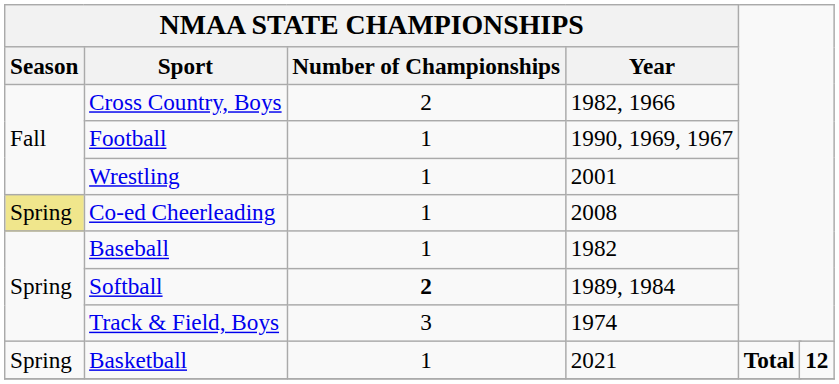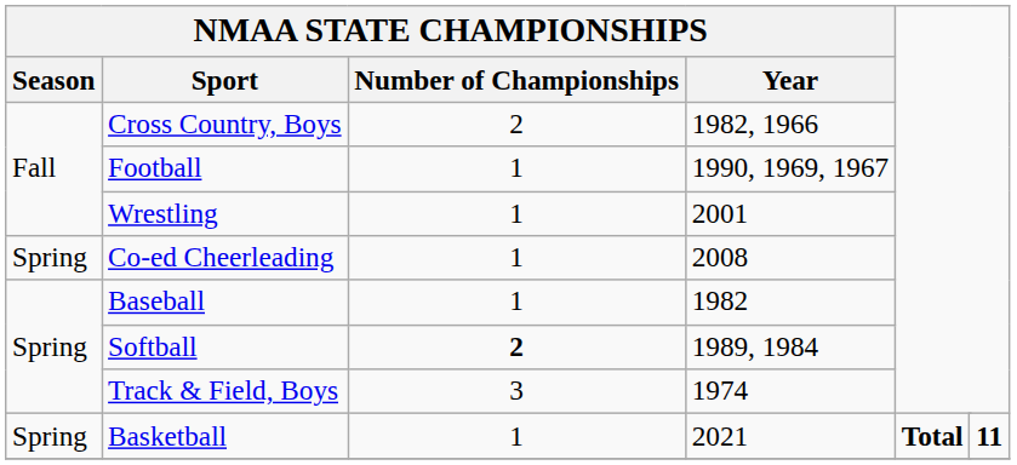 <table class="wikitable">
 <tr>
 <th colspan="4"><big> NMAA STATE CHAMPIONSHIPS</big></th>
 </tr>
 <tr>
 <th>Season</th>
 <th>Sport</th>
 <th>Number of Championships</th>
 <th>Year</th>
 </tr>
 <tr>
 <td rowspan="3">Fall</td>
 <td><a href='#'>Cross Country, Boys</a></td>
 <td align="center">2</td>
 <td>1982, 1966</td>
 </tr>
 <tr>
 <td><a href='#'>Football</a></td>
 <td align="center">1</td>
 <td>1990, 1969, 1967</td>
 </tr>
 <tr>
 <td><a href='#'>Wrestling</a></td>
 <td align="center">1</td>
 <td>2001</td>
 </tr>
 <tr>
-<td rowspan="1" style="background: khaki;">Spring</td>
+<td rowspan="1">Spring</td>
 <td><a href='#'>Co-ed Cheerleading</a></td>
 <td align="center">1</td>
 <td>2008</td>
 </tr>
 <tr>
 <td rowspan="3">Spring</td>
 <td><a href='#'>Baseball</a></td>
 <td align="center">1</td>
 <td>1982</td>
 </tr>
 <tr>
 <td><a href='#'>Softball</a></td>
 <td align="center"><strong>2</strong></td>
 <td>1989, 1984</td>
 </tr>
 <tr>
 <td><a href='#'>Track & Field, Boys</a></td>
 <td align="center">3</td>
 <td>1974</td>
 </tr>
 <tr>
 <td>Spring</td>
 <td><a href='#'>Basketball</a></td>
 <td align="center">1</td>
 <td>2021</td>
 <td align="center" colspan="2"><strong>Total</strong></td>
-<td align="center"><strong>12</strong></td>
+<td align="center"><strong>11</strong></td>
 </tr>
 <tr>
 </tr>
 </table>
